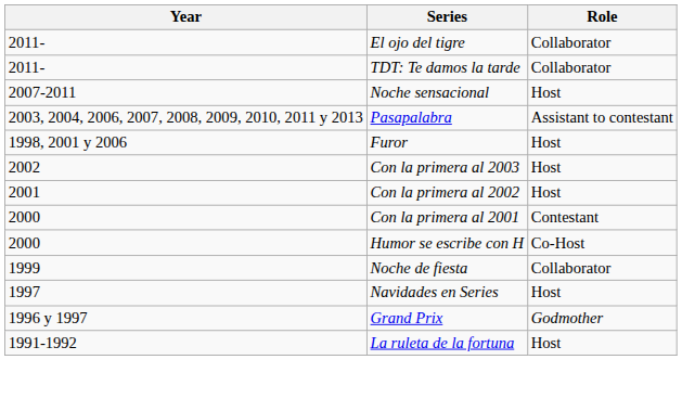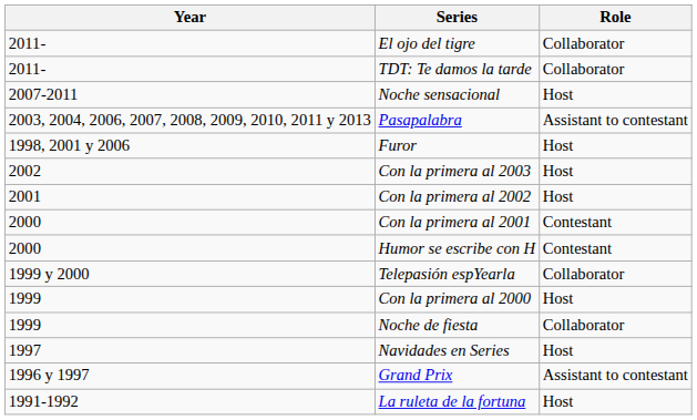 <table class="wikitable">
 <tr>
 <th>Year</th>
 <th>Series</th>
 <th>Role</th>
 </tr>
 <tr>
 <td>2011-</td>
 <td><em>El ojo del tigre</em></td>
 <td>Collaborator</td>
 </tr>
 <tr>
 <td>2011-</td>
 <td><em>TDT: Te damos la tarde</em></td>
 <td>Collaborator</td>
 </tr>
 <tr>
 <td>2007-2011</td>
 <td><em>Noche sensacional</em></td>
 <td>Host</td>
 </tr>
 <tr>
 <td>2003, 2004, 2006, 2007, 2008, 2009, 2010, 2011 y 2013</td>
 <td><em><a href='#'>Pasapalabra</a></em></td>
 <td>Assistant to contestant</td>
 </tr>
 <tr>
 <td>1998, 2001 y 2006</td>
 <td><em>Furor</em></td>
 <td>Host</td>
 </tr>
 <tr>
 <td>2002</td>
 <td><em>Con la primera al 2003</em></td>
 <td>Host</td>
 </tr>
 <tr>
 <td>2001</td>
 <td><em>Con la primera al 2002</em></td>
 <td>Host</td>
 </tr>
 <tr>
 <td>2000</td>
 <td><em>Con la primera al 2001</em></td>
 <td>Contestant</td>
 </tr>
 <tr>
 <td>2000</td>
 <td><em>Humor se escribe con H</em></td>
-<td>Co-Host</td>
+<td>Contestant</td>
+</tr>
+<tr>
+<td>1999 y 2000</td>
+<td><em>Telepasión espYearla</em></td>
+<td>Collaborator</td>
+</tr>
+<tr>
+<td>1999</td>
+<td><em>Con la primera al 2000</em></td>
+<td>Host</td>
 </tr>
 <tr>
 <td>1999</td>
 <td><em>Noche de fiesta</em></td>
 <td>Collaborator</td>
 </tr>
 <tr>
 <td>1997</td>
 <td><em>Navidades en Series</em></td>
 <td>Host</td>
 </tr>
 <tr>
 <td>1996 y 1997</td>
 <td><em><a href='#'>Grand Prix</a></em></td>
-<td><em>Godmother</em></td>
+<td>Assistant to contestant</td>
 </tr>
 <tr>
 <td>1991-1992</td>
 <td><em><a href='#'>La ruleta de la fortuna</a></em></td>
 <td>Host</td>
 </tr>
 </table>
